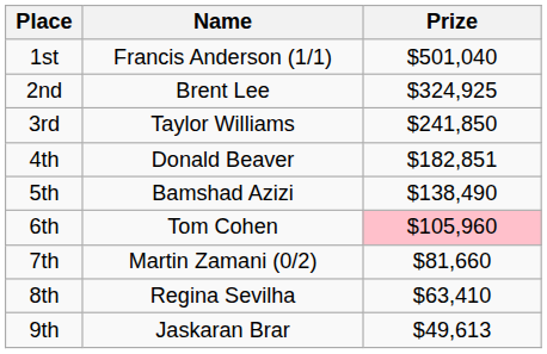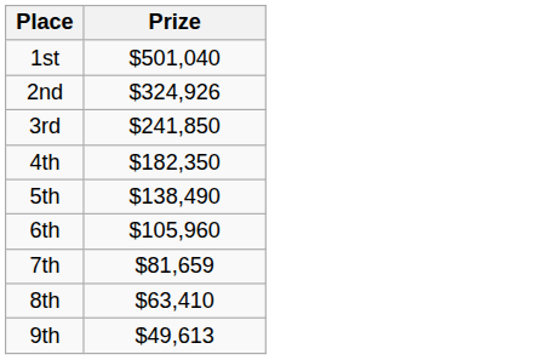 <table class="wikitable">
 <tr>
 <th width="50">Place</th>
-<th width="200">Name</th>
 <th width="125">Prize</th>
 </tr>
 <tr>
 <td align=center>1st</td>
-<td align=center> Francis Anderson (1/1)</td>
 <td align=center>$501,040</td>
 </tr>
 <tr>
 <td align=center>2nd</td>
-<td align=center> Brent Lee</td>
-<td align=center>$324,925</td>
+<td align=center>$324,926</td>
 </tr>
 <tr>
 <td align=center>3rd</td>
-<td align=center> Taylor Williams</td>
 <td align=center>$241,850</td>
 </tr>
 <tr>
 <td align=center>4th</td>
-<td align=center> Donald Beaver</td>
-<td align=center>$182,851</td>
+<td align=center>$182,350</td>
 </tr>
 <tr>
 <td align=center>5th</td>
-<td align=center> Bamshad Azizi</td>
 <td align=center>$138,490</td>
 </tr>
 <tr>
 <td align=center>6th</td>
-<td align=center> Tom Cohen</td>
-<td align=center style="background: pink;">$105,960</td>
+<td align=center>$105,960</td>
 </tr>
 <tr>
 <td align=center>7th</td>
-<td align=center> Martin Zamani (0/2)</td>
-<td align=center>$81,660</td>
+<td align=center>$81,659</td>
 </tr>
 <tr>
 <td align=center>8th</td>
-<td align=center> Regina Sevilha</td>
 <td align=center>$63,410</td>
 </tr>
 <tr>
 <td align=center>9th</td>
-<td align=center> Jaskaran Brar</td>
 <td align=center>$49,613</td>
 </tr>
 </table>
